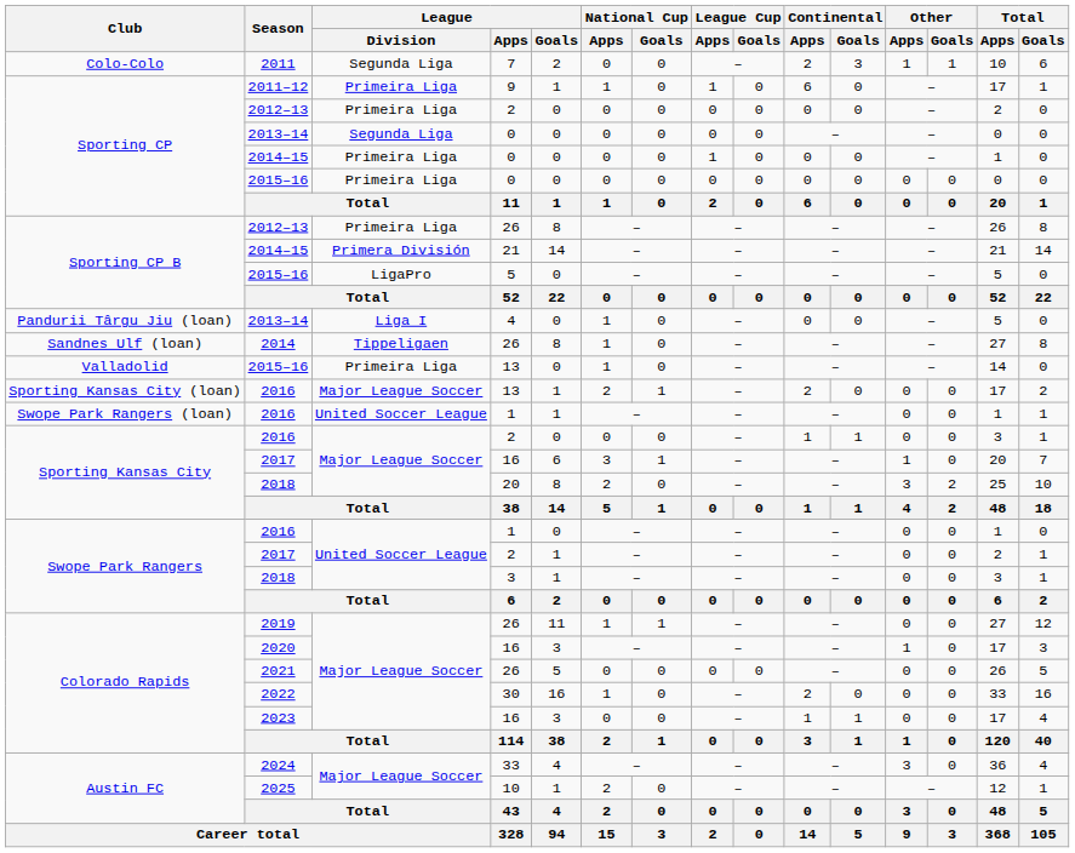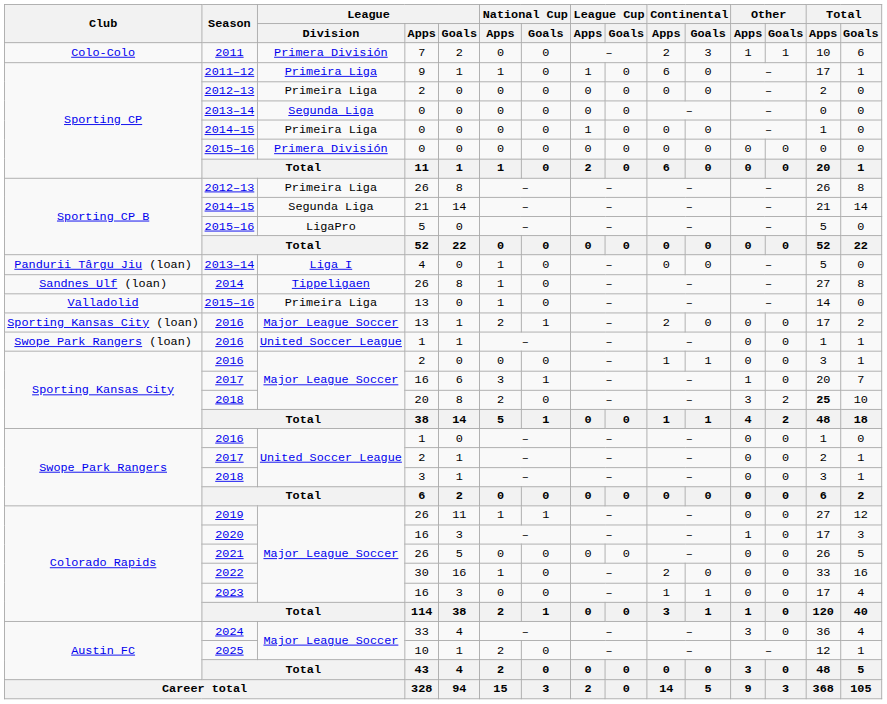 <table class="wikitable" style="text-align: center;">
 <tr>
 <th rowspan=2>Club</th>
 <th rowspan=2>Season</th>
 <th colspan=3>League</th>
 <th colspan=2>National Cup</th>
 <th colspan=2>League Cup</th>
 <th colspan=2>Continental</th>
 <th colspan=2>Other</th>
 <th colspan=2>Total</th>
 </tr>
 <tr>
 <th>Division</th>
 <th>Apps</th>
 <th>Goals</th>
 <th>Apps</th>
 <th>Goals</th>
 <th>Apps</th>
 <th>Goals</th>
 <th>Apps</th>
 <th>Goals</th>
 <th>Apps</th>
 <th>Goals</th>
 <th>Apps</th>
 <th>Goals</th>
 </tr>
 <tr>
 <td><a href='#'>Colo-Colo</a></td>
 <td><a href='#'>2011</a></td>
-<td>Segunda Liga</td>
+<td><a href='#'>Primera División</a></td>
 <td>7</td>
 <td>2</td>
 <td>0</td>
 <td>0</td>
 <td colspan=2>–</td>
 <td>2</td>
 <td>3</td>
 <td>1</td>
 <td>1</td>
 <td>10</td>
 <td>6</td>
 </tr>
 <tr>
 <td rowspan=6><a href='#'>Sporting CP</a></td>
 <td><a href='#'>2011–12</a></td>
 <td><a href='#'>Primeira Liga</a></td>
 <td>9</td>
 <td>1</td>
 <td>1</td>
 <td>0</td>
 <td>1</td>
 <td>0</td>
 <td>6</td>
 <td>0</td>
 <td colspan=2>–</td>
 <td>17</td>
 <td>1</td>
 </tr>
 <tr>
 <td><a href='#'>2012–13</a></td>
 <td>Primeira Liga</td>
 <td>2</td>
 <td>0</td>
 <td>0</td>
 <td>0</td>
 <td>0</td>
 <td>0</td>
 <td>0</td>
 <td>0</td>
 <td colspan=2>–</td>
 <td>2</td>
 <td>0</td>
 </tr>
 <tr>
 <td><a href='#'>2013–14</a></td>
 <td><a href='#'>Segunda Liga</a></td>
 <td>0</td>
 <td>0</td>
 <td>0</td>
 <td>0</td>
 <td>0</td>
 <td>0</td>
 <td colspan=2>–</td>
 <td colspan=2>–</td>
 <td>0</td>
 <td>0</td>
 </tr>
 <tr>
 <td><a href='#'>2014–15</a></td>
 <td>Primeira Liga</td>
 <td>0</td>
 <td>0</td>
 <td>0</td>
 <td>0</td>
 <td>1</td>
 <td>0</td>
 <td>0</td>
 <td>0</td>
 <td colspan=2>–</td>
 <td>1</td>
 <td>0</td>
 </tr>
 <tr>
 <td><a href='#'>2015–16</a></td>
-<td>Primeira Liga</td>
+<td><a href='#'>Primera División</a></td>
 <td>0</td>
 <td>0</td>
 <td>0</td>
 <td>0</td>
 <td>0</td>
 <td>0</td>
 <td>0</td>
 <td>0</td>
 <td>0</td>
 <td>0</td>
 <td>0</td>
 <td>0</td>
 </tr>
 <tr>
 <th colspan=2>Total</th>
 <th>11</th>
 <th>1</th>
 <th>1</th>
 <th>0</th>
 <th>2</th>
 <th>0</th>
 <th>6</th>
 <th>0</th>
 <th>0</th>
 <th>0</th>
 <th>20</th>
 <th>1</th>
 </tr>
 <tr>
 <td rowspan=4><a href='#'>Sporting CP B</a></td>
 <td><a href='#'>2012–13</a></td>
 <td>Primeira Liga</td>
 <td>26</td>
 <td>8</td>
 <td colspan=2>–</td>
 <td colspan=2>–</td>
 <td colspan=2>–</td>
 <td colspan=2>–</td>
 <td>26</td>
 <td>8</td>
 </tr>
 <tr>
 <td><a href='#'>2014–15</a></td>
-<td><a href='#'>Primera División</a></td>
+<td>Segunda Liga</td>
 <td>21</td>
 <td>14</td>
 <td colspan=2>–</td>
 <td colspan=2>–</td>
 <td colspan=2>–</td>
 <td colspan=2>–</td>
 <td>21</td>
 <td>14</td>
 </tr>
 <tr>
 <td><a href='#'>2015–16</a></td>
 <td>LigaPro</td>
 <td>5</td>
 <td>0</td>
 <td colspan=2>–</td>
 <td colspan=2>–</td>
 <td colspan=2>–</td>
 <td colspan=2>–</td>
 <td>5</td>
 <td>0</td>
 </tr>
 <tr>
 <th colspan=2>Total</th>
 <th>52</th>
 <th>22</th>
 <th>0</th>
 <th>0</th>
 <th>0</th>
 <th>0</th>
 <th>0</th>
 <th>0</th>
 <th>0</th>
 <th>0</th>
 <th>52</th>
 <th>22</th>
 </tr>
 <tr>
 <td><a href='#'>Pandurii Târgu Jiu</a> (loan)</td>
 <td><a href='#'>2013–14</a></td>
 <td><a href='#'>Liga I</a></td>
 <td>4</td>
 <td>0</td>
 <td>1</td>
 <td>0</td>
 <td colspan=2>–</td>
 <td>0</td>
 <td>0</td>
 <td colspan=2>–</td>
 <td>5</td>
 <td>0</td>
 </tr>
 <tr>
 <td><a href='#'>Sandnes Ulf</a> (loan)</td>
 <td><a href='#'>2014</a></td>
 <td><a href='#'>Tippeligaen</a></td>
 <td>26</td>
 <td>8</td>
 <td>1</td>
 <td>0</td>
 <td colspan=2>–</td>
 <td colspan=2>–</td>
 <td colspan=2>–</td>
 <td>27</td>
 <td>8</td>
 </tr>
 <tr>
 <td><a href='#'>Valladolid</a></td>
 <td><a href='#'>2015–16</a></td>
 <td>Primeira Liga</td>
 <td>13</td>
 <td>0</td>
 <td>1</td>
 <td>0</td>
 <td colspan=2>–</td>
 <td colspan=2>–</td>
 <td colspan=2>–</td>
 <td>14</td>
 <td>0</td>
 </tr>
 <tr>
 <td><a href='#'>Sporting Kansas City</a> (loan)</td>
 <td><a href='#'>2016</a></td>
 <td><a href='#'>Major League Soccer</a></td>
 <td>13</td>
 <td>1</td>
 <td>2</td>
 <td>1</td>
 <td colspan=2>–</td>
 <td>2</td>
 <td>0</td>
 <td>0</td>
 <td>0</td>
 <td>17</td>
 <td>2</td>
 </tr>
 <tr>
 <td><a href='#'>Swope Park Rangers</a> (loan)</td>
 <td><a href='#'>2016</a></td>
 <td><a href='#'>United Soccer League</a></td>
 <td>1</td>
 <td>1</td>
 <td colspan=2>–</td>
 <td colspan=2>–</td>
 <td colspan=2>–</td>
 <td>0</td>
 <td>0</td>
 <td>1</td>
 <td>1</td>
 </tr>
 <tr>
 <td rowspan=4><a href='#'>Sporting Kansas City</a></td>
 <td><a href='#'>2016</a></td>
 <td rowspan=3><a href='#'>Major League Soccer</a></td>
 <td>2</td>
 <td>0</td>
 <td>0</td>
 <td>0</td>
 <td colspan=2>–</td>
 <td>1</td>
 <td>1</td>
 <td>0</td>
 <td>0</td>
 <td>3</td>
 <td>1</td>
 </tr>
 <tr>
 <td><a href='#'>2017</a></td>
 <td>16</td>
 <td>6</td>
 <td>3</td>
 <td>1</td>
 <td colspan=2>–</td>
 <td colspan=2>–</td>
 <td>1</td>
 <td>0</td>
 <td>20</td>
 <td>7</td>
 </tr>
 <tr>
 <td><a href='#'>2018</a></td>
 <td>20</td>
 <td>8</td>
 <td>2</td>
 <td>0</td>
 <td colspan=2>–</td>
 <td colspan=2>–</td>
 <td>3</td>
 <td>2</td>
-<td>25</td>
+<td><strong>25</strong></td>
 <td>10</td>
 </tr>
 <tr>
 <th colspan=2>Total</th>
 <th>38</th>
 <th>14</th>
 <th>5</th>
 <th>1</th>
 <th>0</th>
 <th>0</th>
 <th>1</th>
 <th>1</th>
 <th>4</th>
 <th>2</th>
 <th>48</th>
 <th>18</th>
 </tr>
 <tr>
 <td rowspan=4><a href='#'>Swope Park Rangers</a></td>
 <td><a href='#'>2016</a></td>
 <td rowspan=3><a href='#'>United Soccer League</a></td>
 <td>1</td>
 <td>0</td>
 <td colspan=2>–</td>
 <td colspan=2>–</td>
 <td colspan=2>–</td>
 <td>0</td>
 <td>0</td>
 <td>1</td>
 <td>0</td>
 </tr>
 <tr>
 <td><a href='#'>2017</a></td>
 <td>2</td>
 <td>1</td>
 <td colspan=2>–</td>
 <td colspan=2>–</td>
 <td colspan=2>–</td>
 <td>0</td>
 <td>0</td>
 <td>2</td>
 <td>1</td>
 </tr>
 <tr>
 <td><a href='#'>2018</a></td>
 <td>3</td>
 <td>1</td>
 <td colspan=2>–</td>
 <td colspan=2>–</td>
 <td colspan=2>–</td>
 <td>0</td>
 <td>0</td>
 <td>3</td>
 <td>1</td>
 </tr>
 <tr>
 <th colspan=2>Total</th>
 <th>6</th>
 <th>2</th>
 <th>0</th>
 <th>0</th>
 <th>0</th>
 <th>0</th>
 <th>0</th>
 <th>0</th>
 <th>0</th>
 <th>0</th>
 <th>6</th>
 <th>2</th>
 </tr>
 <tr>
 <td rowspan=6><a href='#'>Colorado Rapids</a></td>
 <td><a href='#'>2019</a></td>
 <td rowspan=5><a href='#'>Major League Soccer</a></td>
 <td>26</td>
 <td>11</td>
 <td>1</td>
 <td>1</td>
 <td colspan=2>–</td>
 <td colspan=2>–</td>
 <td>0</td>
 <td>0</td>
 <td>27</td>
 <td>12</td>
 </tr>
 <tr>
 <td><a href='#'>2020</a></td>
 <td>16</td>
 <td>3</td>
 <td colspan=2>–</td>
 <td colspan=2>–</td>
 <td colspan=2>–</td>
 <td>1</td>
 <td>0</td>
 <td>17</td>
 <td>3</td>
 </tr>
 <tr>
 <td><a href='#'>2021</a></td>
 <td>26</td>
 <td>5</td>
 <td>0</td>
 <td>0</td>
 <td>0</td>
 <td>0</td>
 <td colspan=2>–</td>
 <td>0</td>
 <td>0</td>
 <td>26</td>
 <td>5</td>
 </tr>
 <tr>
 <td><a href='#'>2022</a></td>
 <td>30</td>
 <td>16</td>
 <td>1</td>
 <td>0</td>
 <td colspan=2>–</td>
 <td>2</td>
 <td>0</td>
 <td>0</td>
 <td>0</td>
 <td>33</td>
 <td>16</td>
 </tr>
 <tr>
 <td><a href='#'>2023</a></td>
 <td>16</td>
 <td>3</td>
 <td>0</td>
 <td>0</td>
 <td colspan=2>–</td>
 <td>1</td>
 <td>1</td>
 <td>0</td>
 <td>0</td>
 <td>17</td>
 <td>4</td>
 </tr>
 <tr>
 <th colspan=2>Total</th>
 <th>114</th>
 <th>38</th>
 <th>2</th>
 <th>1</th>
 <th>0</th>
 <th>0</th>
 <th>3</th>
 <th>1</th>
 <th>1</th>
 <th>0</th>
 <th>120</th>
 <th>40</th>
 </tr>
 <tr>
 <td rowspan=3><a href='#'>Austin FC</a></td>
 <td><a href='#'>2024</a></td>
 <td rowspan=2><a href='#'>Major League Soccer</a></td>
 <td>33</td>
 <td>4</td>
 <td colspan=2>–</td>
 <td colspan=2>–</td>
 <td colspan=2>–</td>
 <td>3</td>
 <td>0</td>
 <td>36</td>
 <td>4</td>
 </tr>
 <tr>
 <td><a href='#'>2025</a></td>
 <td>10</td>
 <td>1</td>
 <td>2</td>
 <td>0</td>
 <td colspan=2>–</td>
 <td colspan=2>–</td>
 <td colspan=2>–</td>
 <td>12</td>
 <td>1</td>
 </tr>
 <tr>
 <th colspan=2>Total</th>
 <th>43</th>
 <th>4</th>
 <th>2</th>
 <th>0</th>
 <th>0</th>
 <th>0</th>
 <th>0</th>
 <th>0</th>
 <th>3</th>
 <th>0</th>
 <th>48</th>
 <th>5</th>
 </tr>
 <tr>
 <th colspan=3>Career total</th>
 <th>328</th>
 <th>94</th>
 <th>15</th>
 <th>3</th>
 <th>2</th>
 <th>0</th>
 <th>14</th>
 <th>5</th>
 <th>9</th>
 <th>3</th>
 <th>368</th>
 <th>105</th>
 </tr>
 </table>
